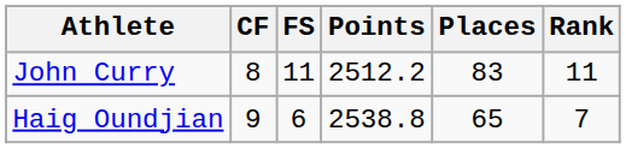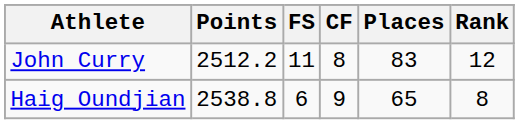 <table class="wikitable" border="1" style="font-size:90%">
 <tr>
 <th>Athlete</th>
+<th>Points</th>
+<th>FS</th>
 <th>CF</th>
-<th>FS</th>
-<th>Points</th>
 <th>Places</th>
 <th>Rank</th>
 </tr>
 <tr align=center>
 <td align=left><a href='#'>John Curry</a></td>
+<td>2512.2</td>
+<td>11</td>
 <td>8</td>
-<td>11</td>
-<td>2512.2</td>
 <td>83</td>
-<td>11</td>
+<td>12</td>
 </tr>
 <tr align=center>
 <td align=left><a href='#'>Haig Oundjian</a></td>
+<td>2538.8</td>
+<td>6</td>
 <td>9</td>
-<td>6</td>
-<td>2538.8</td>
 <td>65</td>
-<td>7</td>
+<td>8</td>
 </tr>
 </table>
